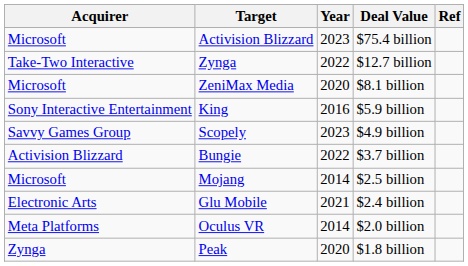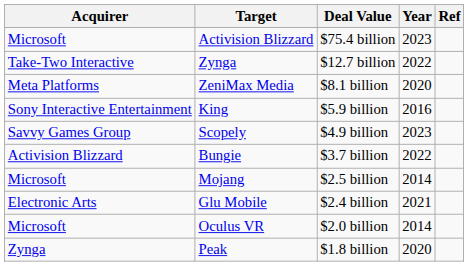 <table class="wikitable">
 <tr>
 <th>Acquirer</th>
 <th>Target</th>
+<th>Deal Value</th>
 <th>Year</th>
-<th>Deal Value</th>
 <th>Ref</th>
 </tr>
 <tr>
 <td><a href='#'>Microsoft</a></td>
 <td><a href='#'>Activision Blizzard</a></td>
+<td>$75.4 billion</td>
 <td>2023</td>
-<td>$75.4 billion</td>
 <td></td>
 </tr>
 <tr>
 <td><a href='#'>Take-Two Interactive</a></td>
 <td><a href='#'>Zynga</a></td>
+<td>$12.7 billion</td>
 <td>2022</td>
-<td>$12.7 billion</td>
 <td></td>
 </tr>
 <tr>
-<td><a href='#'>Microsoft</a></td>
+<td><a href='#'>Meta Platforms</a></td>
 <td><a href='#'>ZeniMax Media</a></td>
+<td>$8.1 billion</td>
 <td>2020</td>
-<td>$8.1 billion</td>
 <td></td>
 </tr>
 <tr>
 <td><a href='#'>Sony Interactive Entertainment</a></td>
 <td><a href='#'>King</a></td>
+<td>$5.9 billion</td>
 <td>2016</td>
-<td>$5.9 billion</td>
 <td></td>
 </tr>
 <tr>
 <td><a href='#'>Savvy Games Group</a></td>
 <td><a href='#'>Scopely</a></td>
+<td>$4.9 billion</td>
 <td>2023</td>
-<td>$4.9 billion</td>
 <td></td>
 </tr>
 <tr>
 <td><a href='#'>Activision Blizzard</a></td>
 <td><a href='#'>Bungie</a></td>
+<td>$3.7 billion</td>
 <td>2022</td>
-<td>$3.7 billion</td>
 <td></td>
 </tr>
 <tr>
 <td><a href='#'>Microsoft</a></td>
 <td><a href='#'>Mojang</a></td>
+<td>$2.5 billion</td>
 <td>2014</td>
-<td>$2.5 billion</td>
 <td></td>
 </tr>
 <tr>
 <td><a href='#'>Electronic Arts</a></td>
 <td><a href='#'>Glu Mobile</a></td>
+<td>$2.4 billion</td>
 <td>2021</td>
-<td>$2.4 billion</td>
 <td></td>
 </tr>
 <tr>
-<td><a href='#'>Meta Platforms</a></td>
+<td><a href='#'>Microsoft</a></td>
 <td><a href='#'>Oculus VR</a></td>
+<td>$2.0 billion</td>
 <td>2014</td>
-<td>$2.0 billion</td>
 <td></td>
 </tr>
 <tr>
 <td><a href='#'>Zynga</a></td>
 <td><a href='#'>Peak</a></td>
+<td>$1.8 billion</td>
 <td>2020</td>
-<td>$1.8 billion</td>
 <td></td>
 </tr>
 </table>
